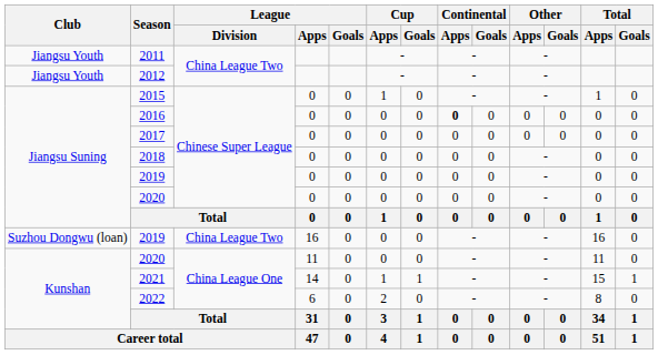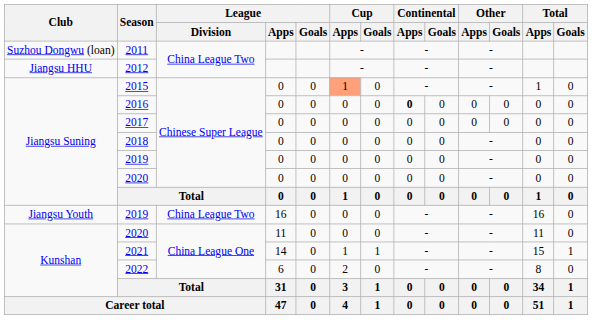 <table class="wikitable" style="text-align: center">
 <tr>
 <th rowspan="2">Club</th>
 <th rowspan="2">Season</th>
 <th colspan="3">League</th>
 <th colspan="2">Cup</th>
 <th colspan="2">Continental</th>
 <th colspan="2">Other</th>
 <th colspan="2">Total</th>
 </tr>
 <tr>
 <th>Division</th>
 <th>Apps</th>
 <th>Goals</th>
 <th>Apps</th>
 <th>Goals</th>
 <th>Apps</th>
 <th>Goals</th>
 <th>Apps</th>
 <th>Goals</th>
 <th>Apps</th>
 <th>Goals</th>
 </tr>
 <tr>
-<td><a href='#'>Jiangsu Youth</a></td>
+<td><a href='#'>Suzhou Dongwu</a> (loan)</td>
 <td><a href='#'>2011</a></td>
 <td rowspan="2"><a href='#'>China League Two</a></td>
 <td></td>
 <td></td>
 <td colspan="2">-</td>
 <td colspan="2">-</td>
 <td colspan="2">-</td>
 <td></td>
 <td></td>
 </tr>
 <tr>
-<td><a href='#'>Jiangsu Youth</a></td>
+<td><a href='#'>Jiangsu HHU</a></td>
 <td><a href='#'>2012</a></td>
 <td></td>
 <td></td>
 <td colspan="2">-</td>
 <td colspan="2">-</td>
 <td colspan="2">-</td>
 <td></td>
 <td></td>
 </tr>
 <tr>
 <td rowspan="7"><a href='#'>Jiangsu Suning</a></td>
 <td><a href='#'>2015</a></td>
 <td rowspan="6"><a href='#'>Chinese Super League</a></td>
 <td>0</td>
 <td>0</td>
-<td>1</td>
+<td style="background: lightsalmon;">1</td>
 <td>0</td>
 <td colspan="2">-</td>
 <td colspan="2">-</td>
 <td>1</td>
 <td>0</td>
 </tr>
 <tr>
 <td><a href='#'>2016</a></td>
 <td>0</td>
 <td>0</td>
 <td>0</td>
 <td>0</td>
 <td><strong>0</strong></td>
 <td>0</td>
 <td>0</td>
 <td>0</td>
 <td>0</td>
 <td>0</td>
 </tr>
 <tr>
 <td><a href='#'>2017</a></td>
 <td>0</td>
 <td>0</td>
 <td>0</td>
 <td>0</td>
 <td>0</td>
 <td>0</td>
 <td>0</td>
 <td>0</td>
 <td>0</td>
 <td>0</td>
 </tr>
 <tr>
 <td><a href='#'>2018</a></td>
 <td>0</td>
 <td>0</td>
 <td>0</td>
 <td>0</td>
 <td>0</td>
 <td>0</td>
 <td colspan="2">-</td>
 <td>0</td>
 <td>0</td>
 </tr>
 <tr>
 <td><a href='#'>2019</a></td>
 <td>0</td>
 <td>0</td>
 <td>0</td>
 <td>0</td>
 <td>0</td>
 <td>0</td>
 <td colspan="2">-</td>
 <td>0</td>
 <td>0</td>
 </tr>
 <tr>
 <td><a href='#'>2020</a></td>
 <td>0</td>
 <td>0</td>
 <td>0</td>
 <td>0</td>
 <td>0</td>
 <td>0</td>
 <td colspan="2">-</td>
 <td>0</td>
 <td>0</td>
 </tr>
 <tr>
 <th colspan=2>Total</th>
 <th>0</th>
 <th>0</th>
 <th>1</th>
 <th>0</th>
 <th>0</th>
 <th>0</th>
 <th>0</th>
 <th>0</th>
 <th>1</th>
 <th>0</th>
 </tr>
 <tr>
-<td><a href='#'>Suzhou Dongwu</a> (loan)</td>
+<td><a href='#'>Jiangsu Youth</a></td>
 <td><a href='#'>2019</a></td>
 <td><a href='#'>China League Two</a></td>
 <td>16</td>
 <td>0</td>
 <td>0</td>
 <td>0</td>
 <td colspan="2">-</td>
 <td colspan="2">-</td>
 <td>16</td>
 <td>0</td>
 </tr>
 <tr>
 <td rowspan="4"><a href='#'>Kunshan</a></td>
 <td><a href='#'>2020</a></td>
 <td rowspan="3"><a href='#'>China League One</a></td>
 <td>11</td>
 <td>0</td>
 <td>0</td>
 <td>0</td>
 <td colspan="2">-</td>
 <td colspan="2">-</td>
 <td>11</td>
 <td>0</td>
 </tr>
 <tr>
 <td><a href='#'>2021</a></td>
 <td>14</td>
 <td>0</td>
 <td>1</td>
 <td>1</td>
 <td colspan="2">-</td>
 <td colspan="2">-</td>
 <td>15</td>
 <td>1</td>
 </tr>
 <tr>
 <td><a href='#'>2022</a></td>
 <td>6</td>
 <td>0</td>
 <td>2</td>
 <td>0</td>
 <td colspan="2">-</td>
 <td colspan="2">-</td>
 <td>8</td>
 <td>0</td>
 </tr>
 <tr>
 <th colspan=2>Total</th>
 <th>31</th>
 <th>0</th>
 <th>3</th>
 <th>1</th>
 <th>0</th>
 <th>0</th>
 <th>0</th>
 <th>0</th>
 <th>34</th>
 <th>1</th>
 </tr>
 <tr>
 <th colspan=3>Career total</th>
 <th>47</th>
 <th>0</th>
 <th>4</th>
 <th>1</th>
 <th>0</th>
 <th>0</th>
 <th>0</th>
 <th>0</th>
 <th>51</th>
 <th>1</th>
 </tr>
 </table>
